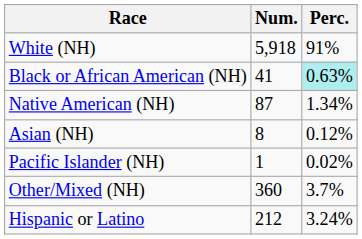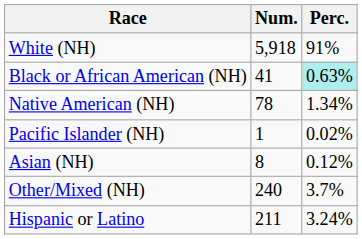 <table class="wikitable">
 <tr>
 <th>Race</th>
 <th>Num.</th>
 <th>Perc.</th>
 </tr>
 <tr>
 <td><a href='#'>White</a> (NH)</td>
 <td>5,918</td>
 <td>91%</td>
 </tr>
 <tr>
 <td><a href='#'>Black or African American</a> (NH)</td>
 <td>41</td>
 <td style="background: paleturquoise;">0.63%</td>
 </tr>
 <tr>
 <td><a href='#'>Native American</a> (NH)</td>
-<td>87</td>
+<td>78</td>
 <td>1.34%</td>
+</tr>
+<tr>
+<td><a href='#'>Pacific Islander</a> (NH)</td>
+<td>1</td>
+<td>0.02%</td>
 </tr>
 <tr>
 <td><a href='#'>Asian</a> (NH)</td>
 <td>8</td>
 <td>0.12%</td>
 </tr>
 <tr>
-<td><a href='#'>Pacific Islander</a> (NH)</td>
-<td>1</td>
-<td>0.02%</td>
-</tr>
-<tr>
 <td><a href='#'>Other/Mixed</a> (NH)</td>
-<td>360</td>
+<td>240</td>
 <td>3.7%</td>
 </tr>
 <tr>
 <td><a href='#'>Hispanic</a> or <a href='#'>Latino</a></td>
-<td>212</td>
+<td>211</td>
 <td>3.24%</td>
 </tr>
 </table>
